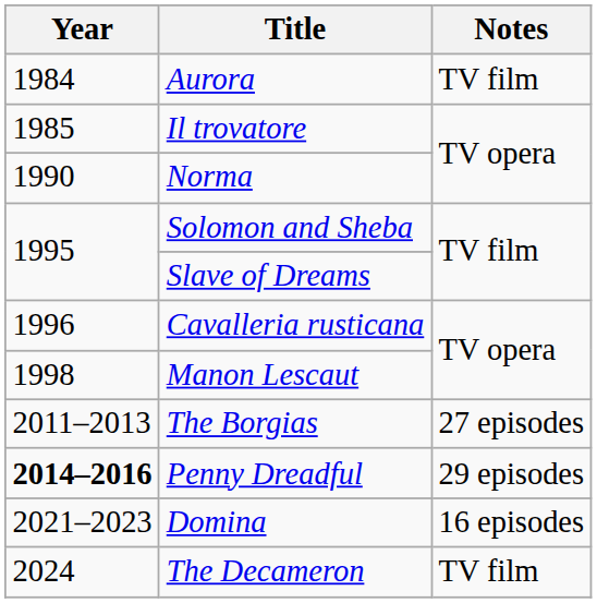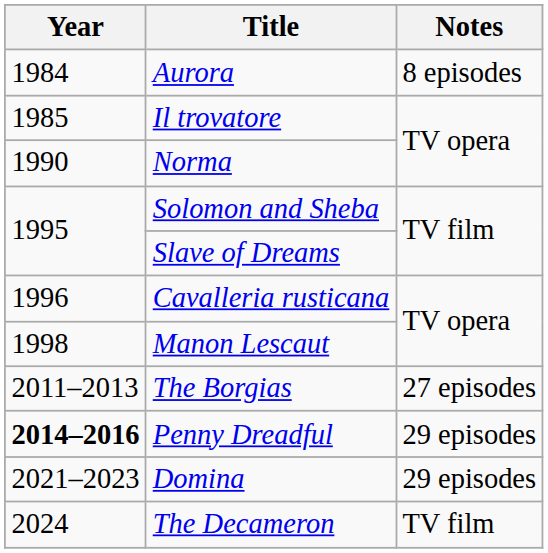 <table class="wikitable sortable">
 <tr>
 <th>Year</th>
 <th>Title</th>
 <th>Notes</th>
 </tr>
 <tr>
 <td>1984</td>
 <td><em><a href='#'>Aurora</a></em></td>
-<td>TV film</td>
+<td>8 episodes</td>
 </tr>
 <tr>
 <td>1985</td>
 <td><em><a href='#'>Il trovatore</a></em></td>
 <td rowspan="2">TV opera</td>
 </tr>
 <tr>
 <td>1990</td>
 <td><em><a href='#'>Norma</a></em></td>
 </tr>
 <tr>
 <td rowspan="2">1995</td>
 <td><em><a href='#'>Solomon and Sheba</a></em></td>
 <td rowspan="2">TV film</td>
 </tr>
 <tr>
 <td><em><a href='#'>Slave of Dreams</a></em></td>
 </tr>
 <tr>
 <td>1996</td>
 <td><em><a href='#'>Cavalleria rusticana</a></em></td>
 <td rowspan="2">TV opera</td>
 </tr>
 <tr>
 <td>1998</td>
 <td><em><a href='#'>Manon Lescaut</a></em></td>
 </tr>
 <tr>
 <td>2011–2013</td>
 <td><em><a href='#'>The Borgias</a></em></td>
 <td>27 episodes</td>
 </tr>
 <tr>
 <td><strong>2014–2016</strong></td>
 <td><em><a href='#'>Penny Dreadful</a></em></td>
 <td>29 episodes</td>
 </tr>
 <tr>
 <td>2021–2023</td>
 <td><em><a href='#'>Domina</a></em></td>
-<td>16 episodes</td>
+<td>29 episodes</td>
 </tr>
 <tr>
 <td>2024</td>
 <td><em><a href='#'>The Decameron</a></em></td>
 <td>TV film</td>
 </tr>
 </table>
